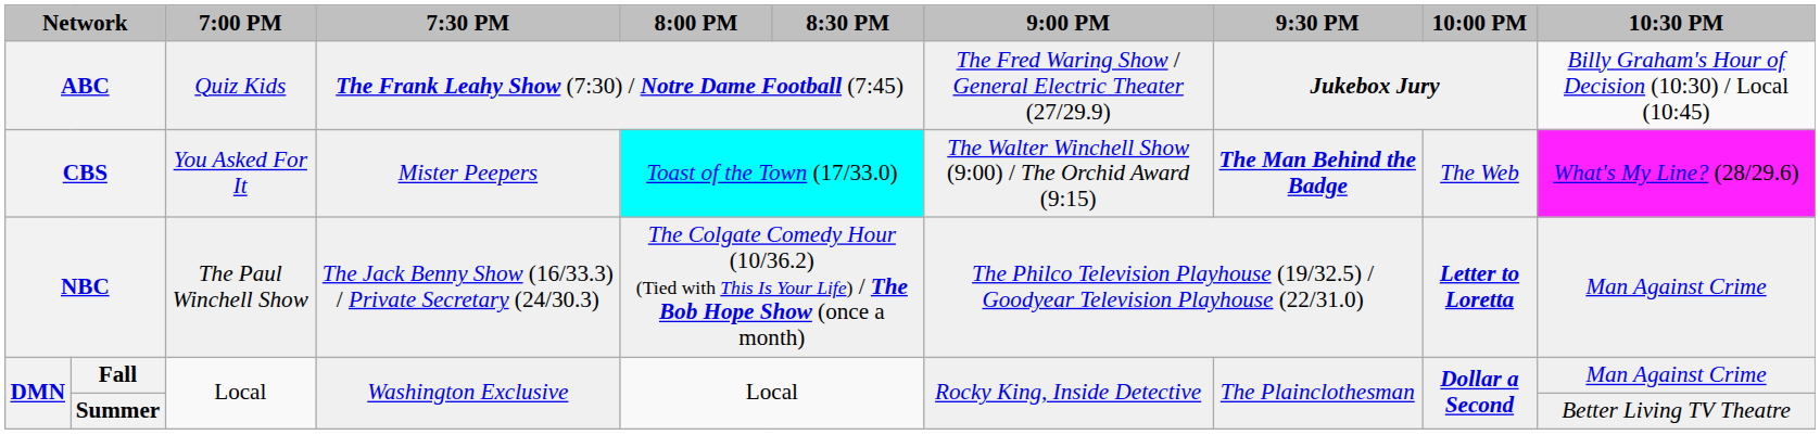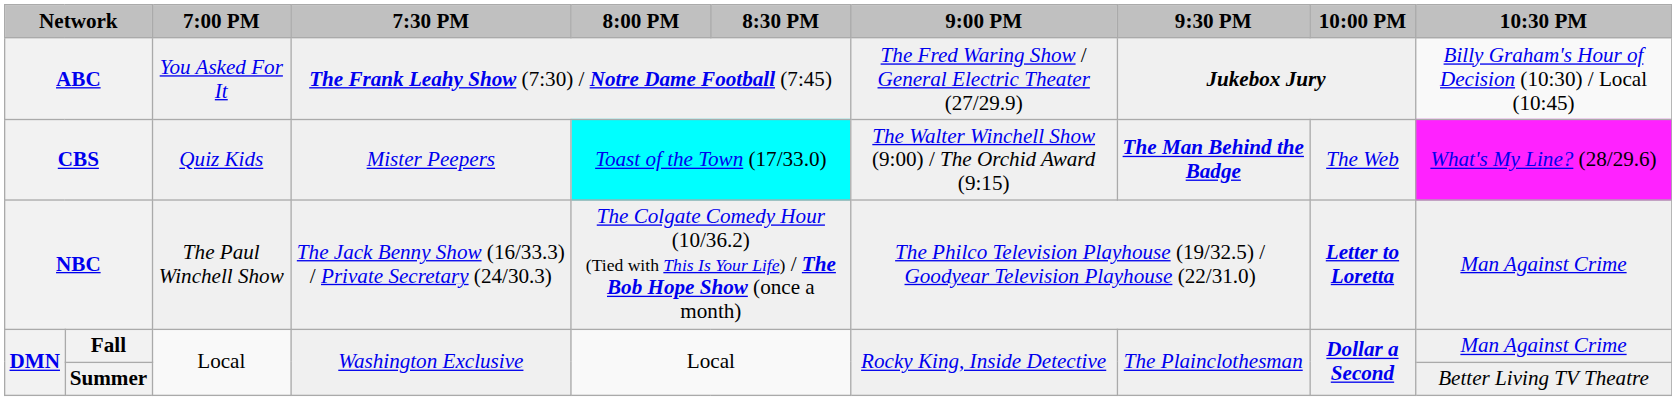 <table class="wikitable" style="width:100%;margin-right:0;text-align:center">
 <tr>
 <th colspan="2" style="background-color:#C0C0C0;text-align:center">Network</th>
 <th style="background-color:#C0C0C0;text-align:center">7:00 PM</th>
 <th style="background-color:#C0C0C0;text-align:center">7:30 PM</th>
 <th style="background-color:#C0C0C0;text-align:center">8:00 PM</th>
 <th style="background-color:#C0C0C0;text-align:center">8:30 PM</th>
 <th style="background-color:#C0C0C0;text-align:center">9:00 PM</th>
 <th style="background-color:#C0C0C0;text-align:center">9:30 PM</th>
 <th style="background-color:#C0C0C0;text-align:center">10:00 PM</th>
 <th style="background-color:#C0C0C0;text-align:center">10:30 PM</th>
 </tr>
 <tr>
 <th colspan="2" bgcolor="#C0C0C0"><a href='#'>ABC</a></th>
-<td bgcolor="#F0F0F0"><em><a href='#'>Quiz Kids</a></em></td>
+<td bgcolor="#F0F0F0"><em><a href='#'>You Asked For It</a></em></td>
 <td colspan="3"  bgcolor="#F0F0F0"><strong><em><a href='#'>The Frank Leahy Show</a></em></strong> (7:30) / <strong><em><a href='#'>Notre Dame Football</a></em></strong> (7:45)</td>
 <td bgcolor="#F0F0F0"><em><a href='#'>The Fred Waring Show</a></em> / <span><em><a href='#'>General Electric Theater</a></em> (27/29.9)</span></td>
 <td colspan="2"  bgcolor="#F0F0F0"><strong><em>Jukebox Jury</em></strong></td>
 <td><em><a href='#'>Billy Graham's Hour of Decision</a></em> (10:30) / Local (10:45)</td>
 </tr>
 <tr>
 <th colspan="2" bgcolor="#C0C0C0"><a href='#'>CBS</a></th>
-<td bgcolor="#F0F0F0"><em><a href='#'>You Asked For It</a></em></td>
+<td bgcolor="#F0F0F0"><em><a href='#'>Quiz Kids</a></em></td>
 <td bgcolor="#F0F0F0"><em><a href='#'>Mister Peepers</a></em></td>
 <td colspan="2" bgcolor="#00FFFF"><em><a href='#'>Toast of the Town</a></em> (17/33.0)</td>
 <td bgcolor="#F0F0F0"><em><a href='#'>The Walter Winchell Show</a></em> (9:00) / <em>The Orchid Award</em> (9:15)</td>
 <td bgcolor="#F0F0F0"><strong><em><a href='#'>The Man Behind the Badge</a></em></strong></td>
 <td bgcolor="#F0F0F0"><em><a href='#'>The Web</a></em></td>
 <td bgcolor="#FF22FF"><em><a href='#'>What's My Line?</a></em> (28/29.6)</td>
 </tr>
 <tr>
 <th colspan="2" bgcolor="#C0C0C0"><a href='#'>NBC</a></th>
 <td bgcolor="#F0F0F0"><em>The Paul Winchell Show</em></td>
 <td bgcolor="#F0F0F0"><span><em><a href='#'>The Jack Benny Show</a></em> (16/33.3)</span> / <span><em><a href='#'>Private Secretary</a></em> (24/30.3)</span></td>
 <td colspan="2" bgcolor="#F0F0F0"><span><em><a href='#'>The Colgate Comedy Hour</a></em> (10/36.2)<br><small>(Tied with <em><a href='#'>This Is Your Life</a></em>)</small></span> / <strong><em><a href='#'>The Bob Hope Show</a></em></strong> (once a month)</td>
 <td colspan="2" bgcolor="#F0F0F0"><span><em><a href='#'>The Philco Television Playhouse</a></em> (19/32.5)</span> / <span><em><a href='#'>Goodyear Television Playhouse</a></em> (22/31.0)</span></td>
 <td bgcolor="#F0F0F0"><strong><em><a href='#'>Letter to Loretta</a></em></strong></td>
 <td bgcolor="#F0F0F0"><em><a href='#'>Man Against Crime</a></em></td>
 </tr>
 <tr>
 <th rowspan="2" bgcolor="#C0C0C0"><a href='#'>DMN</a></th>
 <th>Fall</th>
 <td rowspan="2">Local</td>
 <td bgcolor="#F0F0F0" rowspan="2"><em><a href='#'>Washington Exclusive</a></em></td>
 <td colspan="2" rowspan="2">Local</td>
 <td bgcolor="#F0F0F0" rowspan="2"><em><a href='#'>Rocky King, Inside Detective</a></em></td>
 <td bgcolor="#F0F0F0" rowspan="2"><em><a href='#'>The Plainclothesman</a></em></td>
 <td bgcolor="#F0F0F0" rowspan="2"><strong><em><a href='#'>Dollar a Second</a></em></strong></td>
 <td bgcolor="#F0F0F0"><em><a href='#'>Man Against Crime</a></em></td>
 </tr>
 <tr>
 <th>Summer</th>
 <td bgcolor="#F0F0F0"><em>Better Living TV Theatre</em></td>
 </tr>
 </table>
